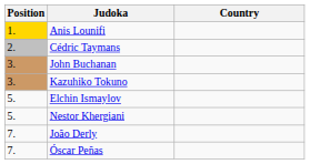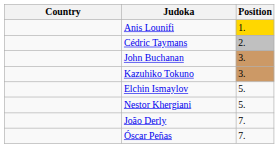 <table class=wikitable>
 <tr>
+<th width=185>Country</th>
+<th width=180>Judoka</th>
 <th width=10>Position</th>
-<th width=180>Judoka</th>
-<th width=185>Country</th>
 </tr>
 <tr>
+<td></td>
+<td><a href='#'>Anis Lounifi</a></td>
 <td bgcolor=gold>1.</td>
-<td><a href='#'>Anis Lounifi</a></td>
-<td></td>
 </tr>
 <tr>
+<td></td>
+<td><a href='#'>Cédric Taymans</a></td>
 <td bgcolor=silver>2.</td>
-<td><a href='#'>Cédric Taymans</a></td>
-<td></td>
 </tr>
 <tr>
+<td></td>
+<td><a href='#'>John Buchanan</a></td>
 <td bgcolor=CC9966>3.</td>
-<td><a href='#'>John Buchanan</a></td>
-<td></td>
 </tr>
 <tr>
+<td></td>
+<td><a href='#'>Kazuhiko Tokuno</a></td>
 <td bgcolor=CC9966>3.</td>
-<td><a href='#'>Kazuhiko Tokuno</a></td>
-<td></td>
 </tr>
 <tr>
+<td></td>
+<td><a href='#'>Elchin Ismaylov</a></td>
 <td>5.</td>
-<td><a href='#'>Elchin Ismaylov</a></td>
-<td></td>
 </tr>
 <tr>
+<td></td>
+<td><a href='#'>Nestor Khergiani</a></td>
 <td>5.</td>
-<td><a href='#'>Nestor Khergiani</a></td>
-<td></td>
 </tr>
 <tr>
+<td></td>
+<td><a href='#'>João Derly</a></td>
 <td>7.</td>
-<td><a href='#'>João Derly</a></td>
-<td></td>
 </tr>
 <tr>
+<td></td>
+<td><a href='#'>Óscar Peñas</a></td>
 <td>7.</td>
-<td><a href='#'>Óscar Peñas</a></td>
-<td></td>
 </tr>
 </table>
